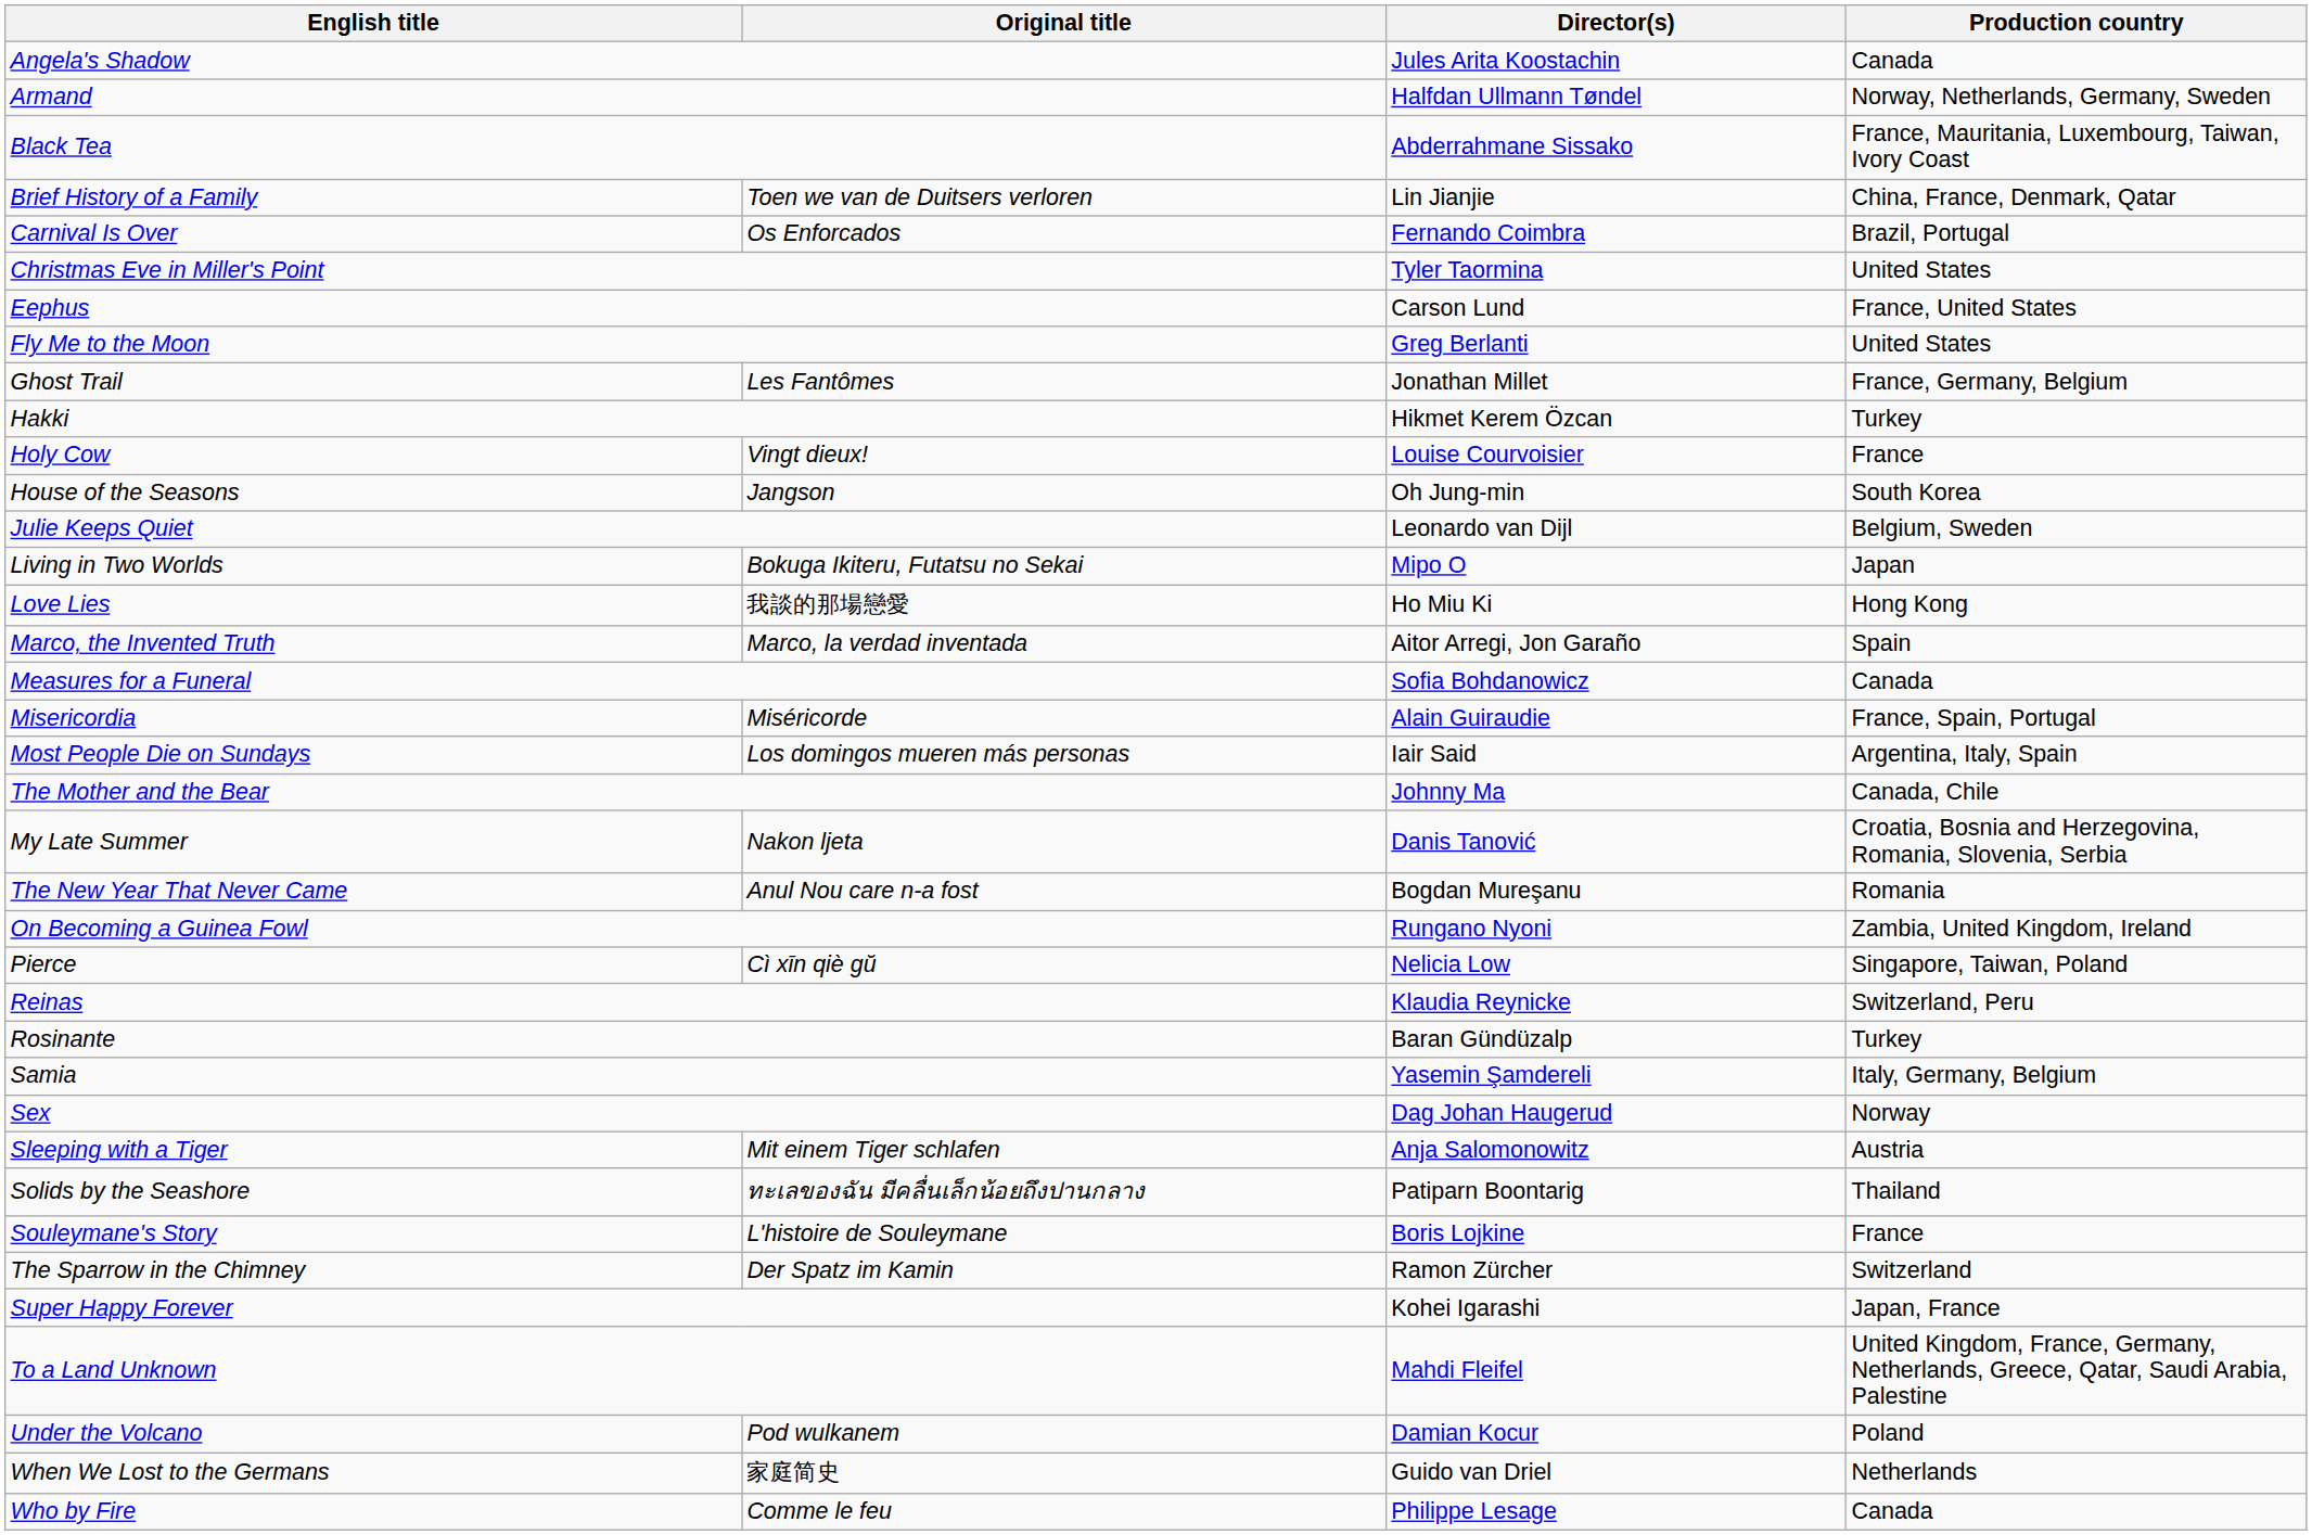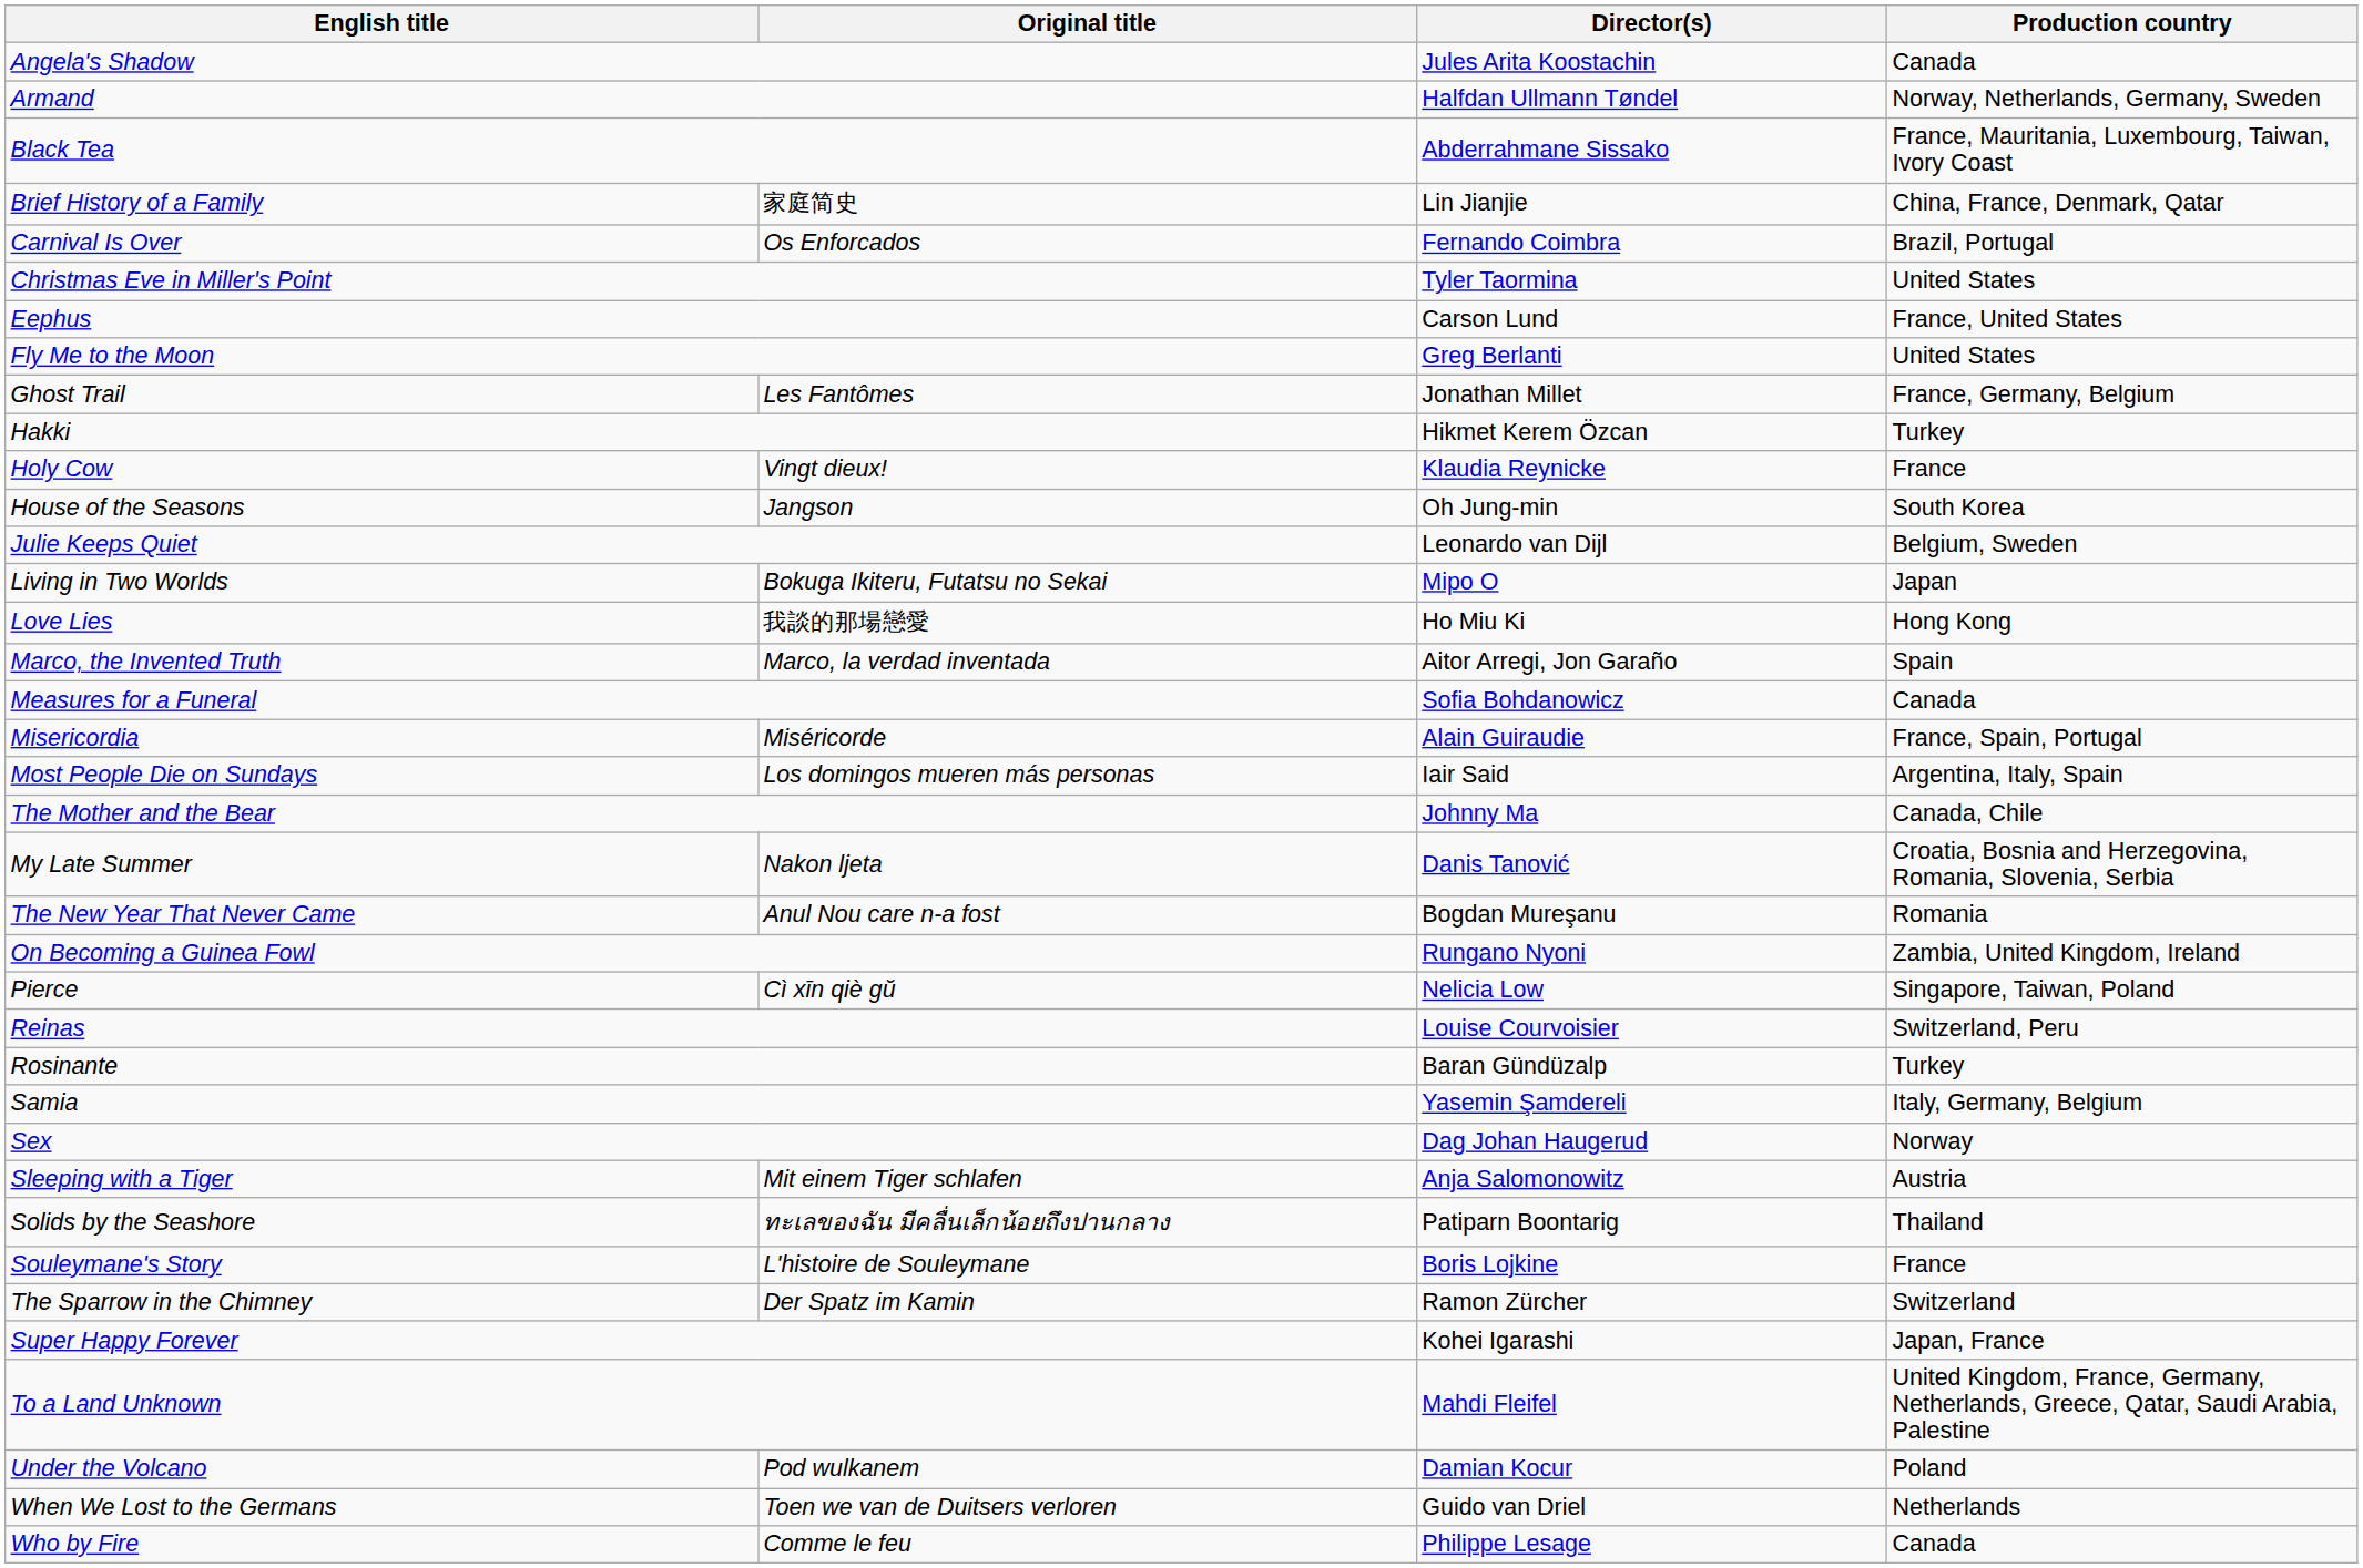 <table class="sortable wikitable" width="100%" cellpadding="5">
 <tr>
 <th scope="col" width="32%">English title</th>
 <th scope="col" width="28%">Original title</th>
 <th scope="col" width="20%">Director(s)</th>
 <th scope="col" width="20%">Production country</th>
 </tr>
 <tr>
 <td colspan=2><em><a href='#'>Angela's Shadow</a></em></td>
 <td><a href='#'>Jules Arita Koostachin</a></td>
 <td>Canada</td>
 </tr>
 <tr>
 <td colspan=2><em><a href='#'>Armand</a></em></td>
 <td><a href='#'>Halfdan Ullmann Tøndel</a></td>
 <td>Norway, Netherlands, Germany, Sweden</td>
 </tr>
 <tr>
 <td colspan=2><em><a href='#'>Black Tea</a></em></td>
 <td><a href='#'>Abderrahmane Sissako</a></td>
 <td>France, Mauritania, Luxembourg, Taiwan, Ivory Coast</td>
 </tr>
 <tr>
 <td><em><a href='#'>Brief History of a Family</a></em></td>
-<td><em>Toen we van de Duitsers verloren</em></td>
+<td>家庭简史</td>
 <td>Lin Jianjie</td>
 <td>China, France, Denmark, Qatar</td>
 </tr>
 <tr>
 <td><em><a href='#'>Carnival Is Over</a></em></td>
 <td><em>Os Enforcados</em></td>
 <td><a href='#'>Fernando Coimbra</a></td>
 <td>Brazil, Portugal</td>
 </tr>
 <tr>
 <td colspan=2><em><a href='#'>Christmas Eve in Miller's Point</a></em></td>
 <td><a href='#'>Tyler Taormina</a></td>
 <td>United States</td>
 </tr>
 <tr>
 <td colspan=2><em><a href='#'>Eephus</a></em></td>
 <td>Carson Lund</td>
 <td>France, United States</td>
 </tr>
 <tr>
 <td colspan=2><em><a href='#'>Fly Me to the Moon</a></em></td>
 <td><a href='#'>Greg Berlanti</a></td>
 <td>United States</td>
 </tr>
 <tr>
 <td><em>Ghost Trail</em></td>
 <td><em>Les Fantômes</em></td>
 <td>Jonathan Millet</td>
 <td>France, Germany, Belgium</td>
 </tr>
 <tr>
 <td colspan=2><em>Hakki</em></td>
 <td>Hikmet Kerem Özcan</td>
 <td>Turkey</td>
 </tr>
 <tr>
 <td><em><a href='#'>Holy Cow</a></em></td>
 <td><em>Vingt dieux!</em></td>
-<td><a href='#'>Louise Courvoisier</a></td>
+<td><a href='#'>Klaudia Reynicke</a></td>
 <td>France</td>
 </tr>
 <tr>
 <td><em>House of the Seasons</em></td>
 <td><em>Jangson</em></td>
 <td>Oh Jung-min</td>
 <td>South Korea</td>
 </tr>
 <tr>
 <td colspan=2><em><a href='#'>Julie Keeps Quiet</a></em></td>
 <td>Leonardo van Dijl</td>
 <td>Belgium, Sweden</td>
 </tr>
 <tr>
 <td><em>Living in Two Worlds</em></td>
 <td><em>Bokuga Ikiteru, Futatsu no Sekai</em></td>
 <td><a href='#'>Mipo O</a></td>
 <td>Japan</td>
 </tr>
 <tr>
 <td><em><a href='#'>Love Lies</a></em></td>
 <td>我談的那場戀愛</td>
 <td>Ho Miu Ki</td>
 <td>Hong Kong</td>
 </tr>
 <tr>
 <td><em><a href='#'>Marco, the Invented Truth</a></em></td>
 <td><em>Marco, la verdad inventada</em></td>
 <td>Aitor Arregi, Jon Garaño</td>
 <td>Spain</td>
 </tr>
 <tr>
 <td colspan=2><em><a href='#'>Measures for a Funeral</a></em></td>
 <td><a href='#'>Sofia Bohdanowicz</a></td>
 <td>Canada</td>
 </tr>
 <tr>
 <td><em><a href='#'>Misericordia</a></em></td>
 <td><em>Miséricorde</em></td>
 <td><a href='#'>Alain Guiraudie</a></td>
 <td>France, Spain, Portugal</td>
 </tr>
 <tr>
 <td><em><a href='#'>Most People Die on Sundays</a></em></td>
 <td><em>Los domingos mueren más personas</em></td>
 <td>Iair Said</td>
 <td>Argentina, Italy, Spain</td>
 </tr>
 <tr>
 <td colspan=2><em><a href='#'>The Mother and the Bear</a></em></td>
 <td><a href='#'>Johnny Ma</a></td>
 <td>Canada, Chile</td>
 </tr>
 <tr>
 <td><em>My Late Summer</em></td>
 <td><em>Nakon ljeta</em></td>
 <td><a href='#'>Danis Tanović</a></td>
 <td>Croatia, Bosnia and Herzegovina, Romania, Slovenia, Serbia</td>
 </tr>
 <tr>
 <td><em><a href='#'>The New Year That Never Came</a></em></td>
 <td><em>Anul Nou care n-a fost</em></td>
 <td>Bogdan Mureşanu</td>
 <td>Romania</td>
 </tr>
 <tr>
 <td colspan=2><em><a href='#'>On Becoming a Guinea Fowl</a></em></td>
 <td><a href='#'>Rungano Nyoni</a></td>
 <td>Zambia, United Kingdom, Ireland</td>
 </tr>
 <tr>
 <td><em>Pierce</em></td>
 <td><em>Cì xīn qiè gŭ</em></td>
 <td><a href='#'>Nelicia Low</a></td>
 <td>Singapore, Taiwan, Poland</td>
 </tr>
 <tr>
 <td colspan=2><em><a href='#'>Reinas</a></em></td>
-<td><a href='#'>Klaudia Reynicke</a></td>
+<td><a href='#'>Louise Courvoisier</a></td>
 <td>Switzerland, Peru</td>
 </tr>
 <tr>
 <td colspan=2><em>Rosinante</em></td>
 <td>Baran Gündüzalp</td>
 <td>Turkey</td>
 </tr>
 <tr>
 <td colspan=2><em>Samia</em></td>
 <td><a href='#'>Yasemin Şamdereli</a></td>
 <td>Italy, Germany, Belgium</td>
 </tr>
 <tr>
 <td colspan=2><em><a href='#'>Sex</a></em></td>
 <td><a href='#'>Dag Johan Haugerud</a></td>
 <td>Norway</td>
 </tr>
 <tr>
 <td><em><a href='#'>Sleeping with a Tiger</a></em></td>
 <td><em>Mit einem Tiger schlafen</em></td>
 <td><a href='#'>Anja Salomonowitz</a></td>
 <td>Austria</td>
 </tr>
 <tr>
 <td><em>Solids by the Seashore</em></td>
 <td><em>ทะเลของฉัน มีคลื่นเล็กน้อยถึงปานกลาง</em></td>
 <td>Patiparn Boontarig</td>
 <td>Thailand</td>
 </tr>
 <tr>
 <td><em><a href='#'>Souleymane's Story</a></em></td>
 <td><em>L'histoire de Souleymane</em></td>
 <td><a href='#'>Boris Lojkine</a></td>
 <td>France</td>
 </tr>
 <tr>
 <td><em>The Sparrow in the Chimney</em></td>
 <td><em>Der Spatz im Kamin</em></td>
 <td>Ramon Zürcher</td>
 <td>Switzerland</td>
 </tr>
 <tr>
 <td colspan=2><em><a href='#'>Super Happy Forever</a></em></td>
 <td>Kohei Igarashi</td>
 <td>Japan, France</td>
 </tr>
 <tr>
 <td colspan=2><em><a href='#'>To a Land Unknown</a></em></td>
 <td><a href='#'>Mahdi Fleifel</a></td>
 <td>United Kingdom, France, Germany, Netherlands, Greece, Qatar, Saudi Arabia, Palestine</td>
 </tr>
 <tr>
 <td><em><a href='#'>Under the Volcano</a></em></td>
 <td><em>Pod wulkanem</em></td>
 <td><a href='#'>Damian Kocur</a></td>
 <td>Poland</td>
 </tr>
 <tr>
 <td><em>When We Lost to the Germans</em></td>
-<td>家庭简史</td>
+<td><em>Toen we van de Duitsers verloren</em></td>
 <td>Guido van Driel</td>
 <td>Netherlands</td>
 </tr>
 <tr>
 <td><em><a href='#'>Who by Fire</a></em></td>
 <td><em>Comme le feu</em></td>
 <td><a href='#'>Philippe Lesage</a></td>
 <td>Canada</td>
 </tr>
 </table>
